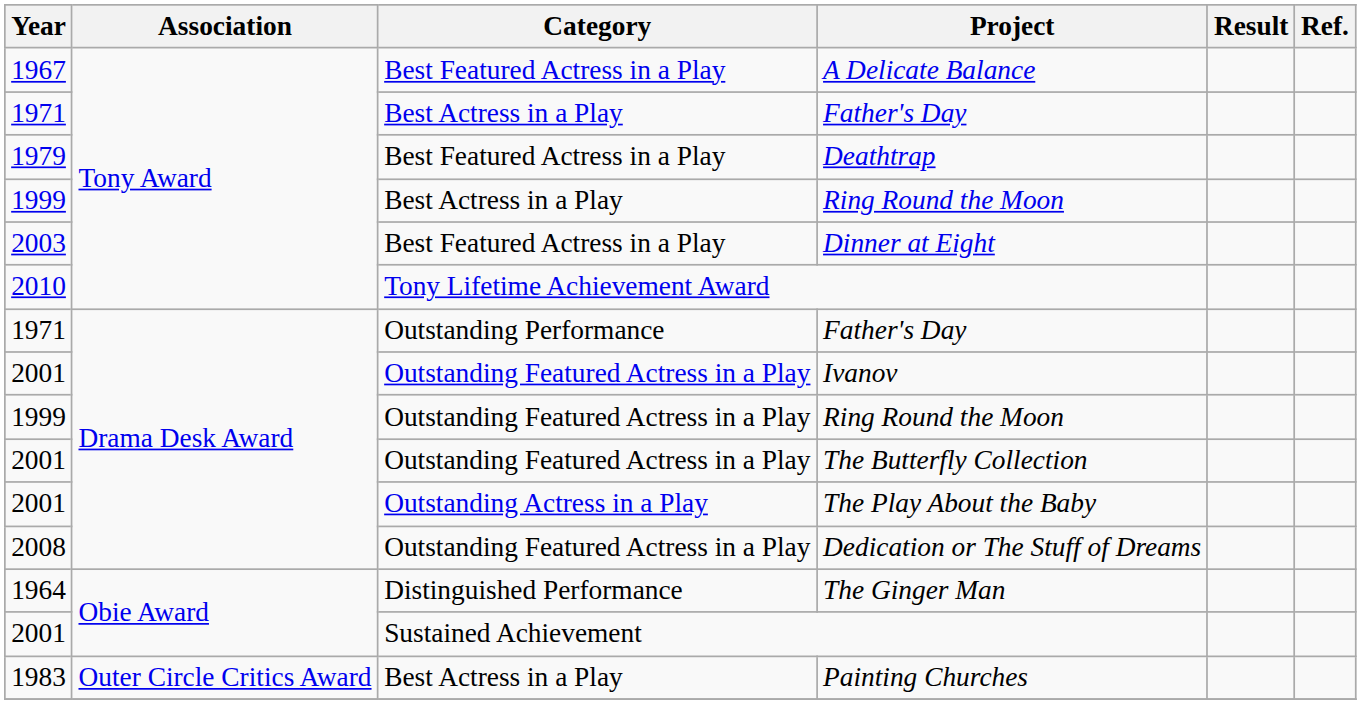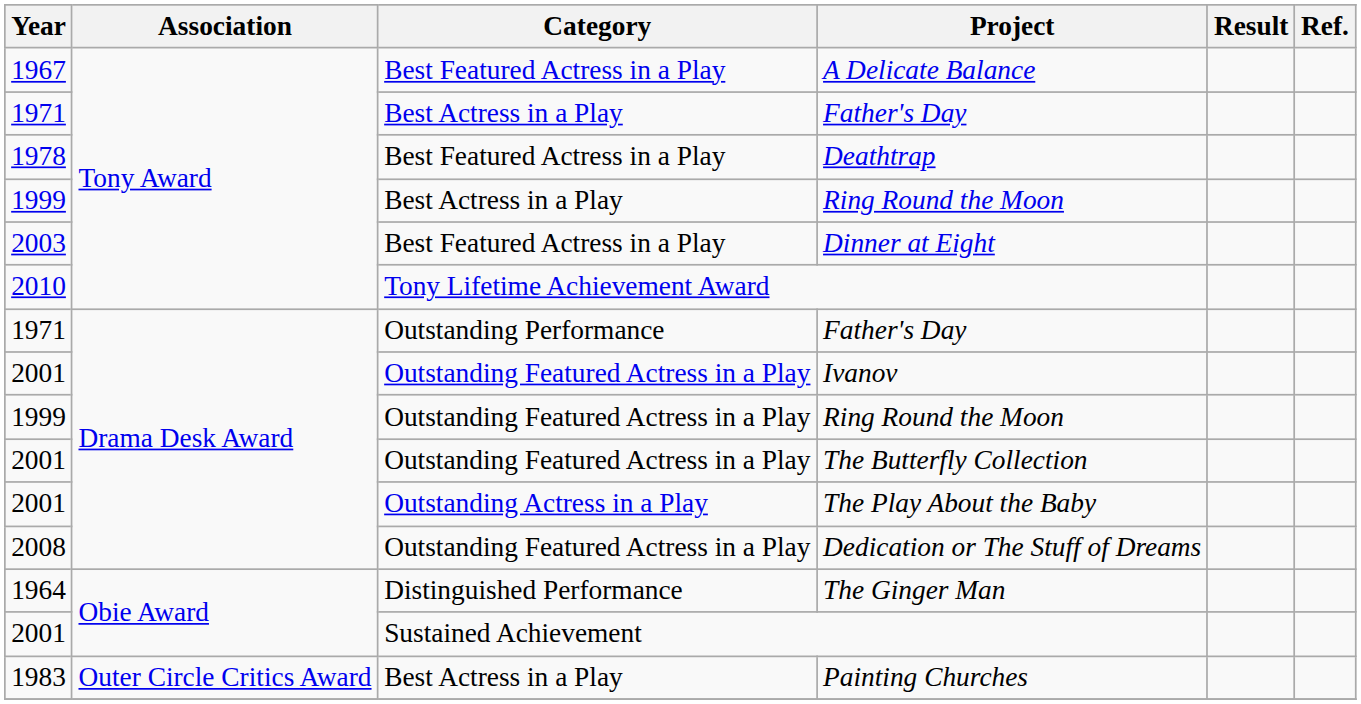 <table class="wikitable">
 <tr>
 <th>Year</th>
 <th>Association</th>
 <th>Category</th>
 <th>Project</th>
 <th>Result</th>
 <th>Ref.</th>
 </tr>
 <tr>
 <td><a href='#'>1967</a></td>
 <td rowspan=6><a href='#'>Tony Award</a></td>
 <td><a href='#'>Best Featured Actress in a Play</a></td>
 <td><em><a href='#'>A Delicate Balance</a></em></td>
 <td></td>
 <td></td>
 </tr>
 <tr>
 <td><a href='#'>1971</a></td>
 <td><a href='#'>Best Actress in a Play</a></td>
 <td><em><a href='#'>Father's Day</a></em></td>
 <td></td>
 <td></td>
 </tr>
 <tr>
-<td><a href='#'>1979</a></td>
+<td><a href='#'>1978</a></td>
 <td>Best Featured Actress in a Play</td>
 <td><em><a href='#'>Deathtrap</a></em></td>
 <td></td>
 <td></td>
 </tr>
 <tr>
 <td><a href='#'>1999</a></td>
 <td>Best Actress in a Play</td>
 <td><em><a href='#'>Ring Round the Moon</a></em></td>
 <td></td>
 <td></td>
 </tr>
 <tr>
 <td><a href='#'>2003</a></td>
 <td>Best Featured Actress in a Play</td>
 <td><em><a href='#'>Dinner at Eight</a></em></td>
 <td></td>
 <td></td>
 </tr>
 <tr>
 <td><a href='#'>2010</a></td>
 <td colspan=2><a href='#'>Tony Lifetime Achievement Award</a></td>
 <td></td>
 <td></td>
 </tr>
 <tr>
 <td>1971</td>
 <td rowspan=6><a href='#'>Drama Desk Award</a></td>
 <td>Outstanding Performance</td>
 <td><em>Father's Day</em></td>
 <td></td>
 <td></td>
 </tr>
 <tr>
 <td>2001</td>
 <td><a href='#'>Outstanding Featured Actress in a Play</a></td>
 <td><em>Ivanov</em></td>
 <td></td>
 <td></td>
 </tr>
 <tr>
 <td>1999</td>
 <td>Outstanding Featured Actress in a Play</td>
 <td><em>Ring Round the Moon</em></td>
 <td></td>
 <td></td>
 </tr>
 <tr>
 <td>2001</td>
 <td>Outstanding Featured Actress in a Play</td>
 <td><em>The Butterfly Collection</em></td>
 <td></td>
 <td></td>
 </tr>
 <tr>
 <td>2001</td>
 <td><a href='#'>Outstanding Actress in a Play</a></td>
 <td><em>The Play About the Baby</em></td>
 <td></td>
 <td></td>
 </tr>
 <tr>
 <td>2008</td>
 <td>Outstanding Featured Actress in a Play</td>
 <td><em>Dedication or The Stuff of Dreams</em></td>
 <td></td>
 <td></td>
 </tr>
 <tr>
 <td>1964</td>
 <td rowspan=2><a href='#'>Obie Award</a></td>
 <td>Distinguished Performance</td>
 <td><em>The Ginger Man</em></td>
 <td></td>
 <td></td>
 </tr>
 <tr>
 <td>2001</td>
 <td colspan=2>Sustained Achievement</td>
 <td></td>
 <td></td>
 </tr>
 <tr>
 <td>1983</td>
 <td><a href='#'>Outer Circle Critics Award</a></td>
 <td>Best Actress in a Play</td>
 <td><em>Painting Churches</em></td>
 <td></td>
 <td></td>
 </tr>
 <tr>
 </tr>
 </table>
